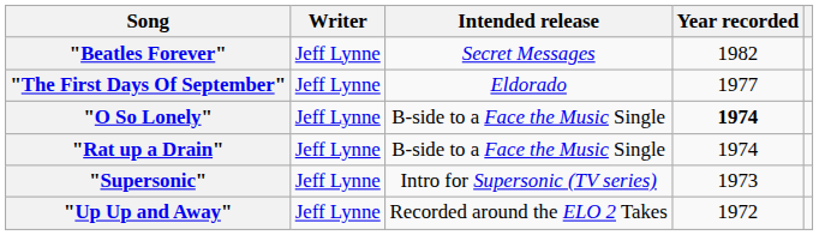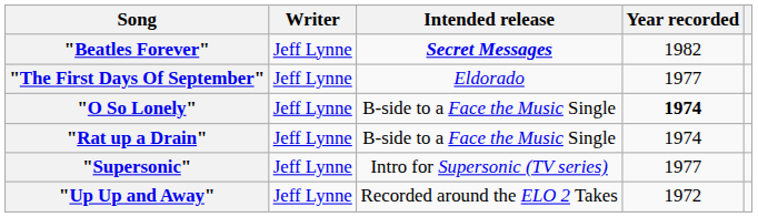 <table class="wikitable sortable plainrowheaders" style="text-align:center;">
 <tr>
 <th scope="col">Song</th>
 <th scope="col" class="unsortable">Writer</th>
 <th scope="col">Intended release</th>
 <th scope="col">Year recorded</th>
 <th scope="col" class="unsortable"></th>
 </tr>
 <tr>
 <th scope="row">"<a href='#'>Beatles Forever</a>"</th>
 <td><a href='#'>Jeff Lynne</a></td>
-<td><em><a href='#'>Secret Messages</a></em></td>
+<td><strong><em><a href='#'>Secret Messages</a></em></strong></td>
 <td>1982</td>
 <td></td>
 </tr>
 <tr>
 <th scope="row">"<a href='#'>The First Days Of September</a>"</th>
 <td><a href='#'>Jeff Lynne</a></td>
 <td><em><a href='#'>Eldorado</a></em></td>
 <td>1977</td>
 <td></td>
 </tr>
 <tr>
 <th scope="row">"<a href='#'>O So Lonely</a>"</th>
 <td><a href='#'>Jeff Lynne</a></td>
 <td>B-side to a <em><a href='#'>Face the Music</a></em> Single</td>
 <td><strong>1974</strong></td>
 <td></td>
 </tr>
 <tr>
 <th scope="row">"<a href='#'>Rat up a Drain</a>"</th>
 <td><a href='#'>Jeff Lynne</a></td>
 <td>B-side to a <em><a href='#'>Face the Music</a></em> Single</td>
 <td>1974</td>
 <td></td>
 </tr>
 <tr>
 <th scope="row">"<a href='#'>Supersonic</a>"</th>
 <td><a href='#'>Jeff Lynne</a></td>
 <td>Intro for <em><a href='#'>Supersonic (TV series)</a></em></td>
-<td>1973</td>
+<td>1977</td>
 <td></td>
 </tr>
 <tr>
 <th scope="row">"<a href='#'>Up Up and Away</a>"</th>
 <td><a href='#'>Jeff Lynne</a></td>
 <td>Recorded around the <em><a href='#'>ELO 2</a></em> Takes</td>
 <td>1972</td>
 <td></td>
 </tr>
 </table>
